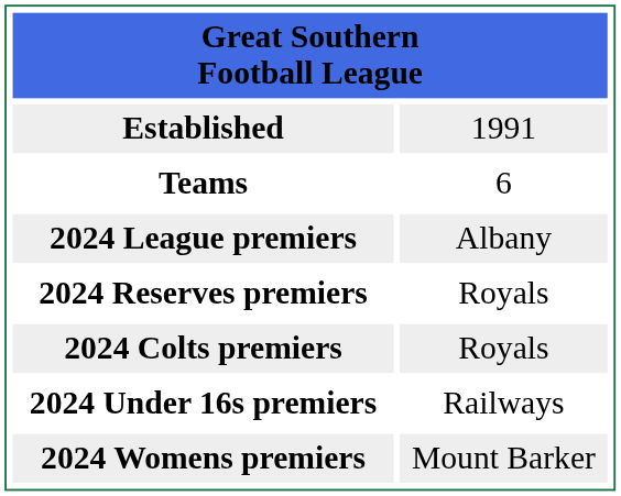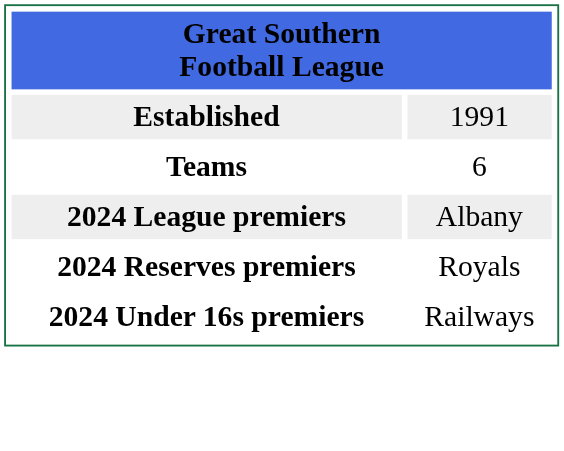 <table style="margin:5px; border:1px solid #177245;" align=right cellpadding=3 cellspacing=3 width=300>
 <tr align="center" bgcolor=#4169E1>
 <td colspan=2><span><strong>Great Southern<br>Football League</strong></span></td>
 </tr>
 <tr align="center" bgcolor="#eeeeee">
 <td><strong>Established</strong></td>
 <td>1991</td>
 </tr>
 <tr align="center">
 <td><strong>Teams</strong></td>
 <td>6</td>
 </tr>
 <tr align="center" bgcolor="#eeeeee">
 <td><strong>2024 League premiers</strong></td>
 <td>Albany</td>
 </tr>
 <tr align="center">
 <td><strong>2024 Reserves premiers</strong></td>
 <td>Royals</td>
 </tr>
-<tr align="center" bgcolor="#eeeeee">
-<td><strong>2024 Colts premiers</strong></td>
-<td>Royals</td>
-</tr>
 <tr align="center">
 <td><strong>2024 Under 16s premiers</strong></td>
 <td>Railways</td>
 </tr>
-<tr align="center" bgcolor="#eeeeee">
-<td><strong>2024 Womens premiers</strong></td>
-<td>Mount Barker</td>
-</tr>
 </table>
